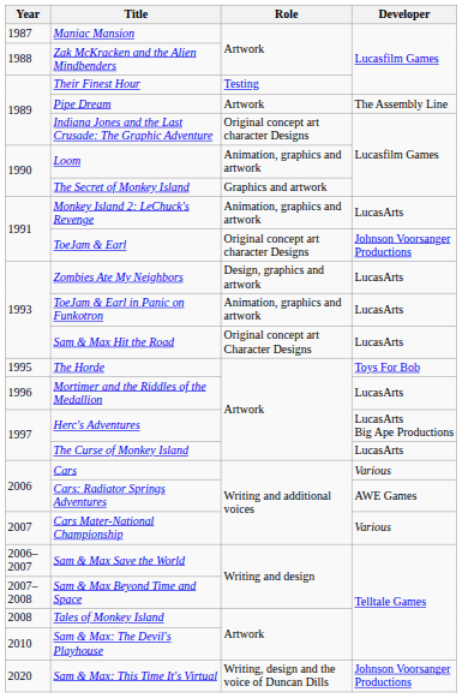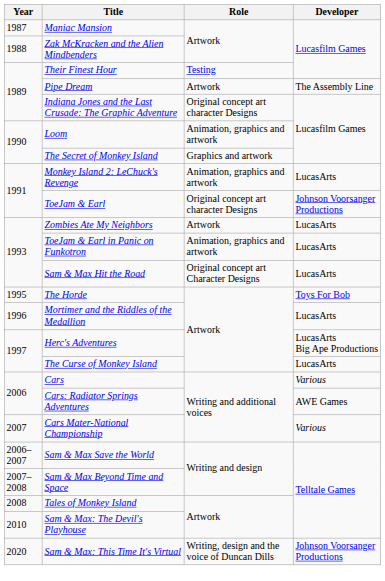 <table class="wikitable sortable">
 <tr>
 <th>Year</th>
 <th>Title</th>
 <th>Role</th>
 <th>Developer</th>
 </tr>
 <tr>
 <td>1987</td>
 <td><em><a href='#'>Maniac Mansion</a></em></td>
 <td rowspan=2>Artwork</td>
 <td rowspan=3><a href='#'>Lucasfilm Games</a></td>
 </tr>
 <tr>
 <td>1988</td>
 <td><em><a href='#'>Zak McKracken and the Alien Mindbenders</a></em></td>
 </tr>
 <tr>
 <td rowspan=3>1989</td>
 <td><em><a href='#'>Their Finest Hour</a></em></td>
 <td><a href='#'>Testing</a></td>
 </tr>
 <tr>
 <td><em><a href='#'>Pipe Dream</a></em></td>
 <td>Artwork</td>
 <td>The Assembly Line</td>
 </tr>
 <tr>
 <td><em><a href='#'>Indiana Jones and the Last Crusade: The Graphic Adventure</a></em></td>
 <td>Original concept art character Designs</td>
 <td rowspan=3>Lucasfilm Games</td>
 </tr>
 <tr>
 <td rowspan=2>1990</td>
 <td><em><a href='#'>Loom</a></em></td>
 <td>Animation, graphics and artwork</td>
 </tr>
 <tr>
 <td><em><a href='#'>The Secret of Monkey Island</a></em></td>
 <td>Graphics and artwork</td>
 </tr>
 <tr>
 <td rowspan=2>1991</td>
 <td><em><a href='#'>Monkey Island 2: LeChuck's Revenge</a></em></td>
 <td>Animation, graphics and artwork</td>
 <td>LucasArts</td>
 </tr>
 <tr>
 <td><em><a href='#'>ToeJam & Earl</a></em></td>
 <td>Original concept art character Designs</td>
 <td><a href='#'>Johnson Voorsanger Productions</a></td>
 </tr>
 <tr>
 <td rowspan=3>1993</td>
 <td><em><a href='#'>Zombies Ate My Neighbors</a></em></td>
-<td>Design, graphics and artwork</td>
+<td>Artwork</td>
 <td>LucasArts</td>
 </tr>
 <tr>
 <td><em><a href='#'>ToeJam & Earl in Panic on Funkotron</a></em></td>
 <td>Animation, graphics and artwork</td>
 <td>LucasArts</td>
 </tr>
 <tr>
 <td><em><a href='#'>Sam & Max Hit the Road</a></em></td>
 <td>Original concept art Character Designs</td>
 <td>LucasArts</td>
 </tr>
 <tr>
 <td>1995</td>
 <td><em><a href='#'>The Horde</a></em></td>
 <td rowspan=4>Artwork</td>
 <td><a href='#'>Toys For Bob</a></td>
 </tr>
 <tr>
 <td>1996</td>
 <td><em><a href='#'>Mortimer and the Riddles of the Medallion</a></em></td>
 <td>LucasArts</td>
 </tr>
 <tr>
 <td rowspan=2>1997</td>
 <td><em><a href='#'>Herc's Adventures</a></em></td>
 <td>LucasArts<br>Big Ape Productions</td>
 </tr>
 <tr>
 <td><em><a href='#'>The Curse of Monkey Island</a></em></td>
 <td>LucasArts</td>
 </tr>
 <tr>
 <td rowspan=2>2006</td>
 <td><em><a href='#'>Cars</a></em></td>
 <td rowspan=3>Writing and additional voices</td>
 <td><em>Various</em></td>
 </tr>
 <tr>
 <td><em><a href='#'>Cars: Radiator Springs Adventures</a></em></td>
 <td>AWE Games</td>
 </tr>
 <tr>
 <td>2007</td>
 <td><em><a href='#'>Cars Mater-National Championship</a></em></td>
 <td><em>Various</em></td>
 </tr>
 <tr>
 <td>2006–2007</td>
 <td><em><a href='#'>Sam & Max Save the World</a></em></td>
 <td rowspan=2>Writing and design</td>
 <td rowspan=4><a href='#'>Telltale Games</a></td>
 </tr>
 <tr>
 <td>2007–2008</td>
 <td><em><a href='#'>Sam & Max Beyond Time and Space</a></em></td>
 </tr>
 <tr>
 <td>2008</td>
 <td><em><a href='#'>Tales of Monkey Island</a></em></td>
 <td rowspan=2>Artwork</td>
 </tr>
 <tr>
 <td>2010</td>
 <td><em><a href='#'>Sam & Max: The Devil's Playhouse</a></em></td>
 </tr>
 <tr>
 <td>2020</td>
 <td><em><a href='#'>Sam & Max: This Time It's Virtual</a></em></td>
 <td>Writing, design and the voice of Duncan Dills</td>
 <td><a href='#'>Johnson Voorsanger Productions</a></td>
 </tr>
 </table>
